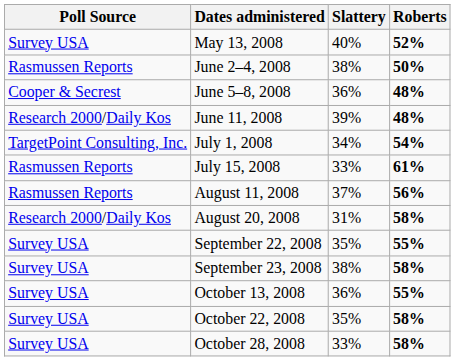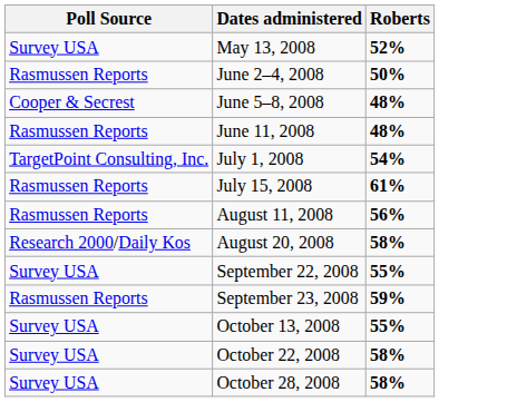 <table class="wikitable">
 <tr valign=bottom>
 <th>Poll Source</th>
 <th>Dates administered</th>
-<th>Slattery</th>
 <th>Roberts</th>
 </tr>
 <tr>
 <td><a href='#'>Survey USA</a></td>
 <td>May 13, 2008</td>
-<td>40%</td>
 <td><strong>52%</strong></td>
 </tr>
 <tr>
 <td><a href='#'>Rasmussen Reports</a></td>
 <td>June 2–4, 2008</td>
-<td>38%</td>
 <td><strong>50%</strong></td>
 </tr>
 <tr>
 <td><a href='#'>Cooper & Secrest</a></td>
 <td>June 5–8, 2008</td>
-<td>36%</td>
 <td><strong>48%</strong></td>
 </tr>
 <tr>
-<td><a href='#'>Research 2000</a>/<a href='#'>Daily Kos</a></td>
+<td><a href='#'>Rasmussen Reports</a></td>
 <td>June 11, 2008</td>
-<td>39%</td>
 <td><strong>48%</strong></td>
 </tr>
 <tr>
 <td><a href='#'>TargetPoint Consulting, Inc.</a></td>
 <td>July 1, 2008</td>
-<td>34%</td>
 <td><strong>54%</strong></td>
 </tr>
 <tr>
 <td><a href='#'>Rasmussen Reports</a></td>
 <td>July 15, 2008</td>
-<td>33%</td>
 <td><strong>61%</strong></td>
 </tr>
 <tr>
 <td><a href='#'>Rasmussen Reports</a></td>
 <td>August 11, 2008</td>
-<td>37%</td>
 <td><strong>56%</strong></td>
 </tr>
 <tr>
 <td><a href='#'>Research 2000</a>/<a href='#'>Daily Kos</a></td>
 <td>August 20, 2008</td>
-<td>31%</td>
 <td><strong>58%</strong></td>
 </tr>
 <tr>
 <td><a href='#'>Survey USA</a></td>
 <td>September 22, 2008</td>
-<td>35%</td>
 <td><strong>55%</strong></td>
 </tr>
 <tr>
-<td><a href='#'>Survey USA</a></td>
+<td><a href='#'>Rasmussen Reports</a></td>
 <td>September 23, 2008</td>
-<td>38%</td>
-<td><strong>58%</strong></td>
+<td><strong>59%</strong></td>
 </tr>
 <tr>
 <td><a href='#'>Survey USA</a></td>
 <td>October 13, 2008</td>
-<td>36%</td>
 <td><strong>55%</strong></td>
 </tr>
 <tr>
 <td><a href='#'>Survey USA</a></td>
 <td>October 22, 2008</td>
-<td>35%</td>
 <td><strong>58%</strong></td>
 </tr>
 <tr>
 <td><a href='#'>Survey USA</a></td>
 <td>October 28, 2008</td>
-<td>33%</td>
 <td><strong>58%</strong></td>
 </tr>
 </table>
